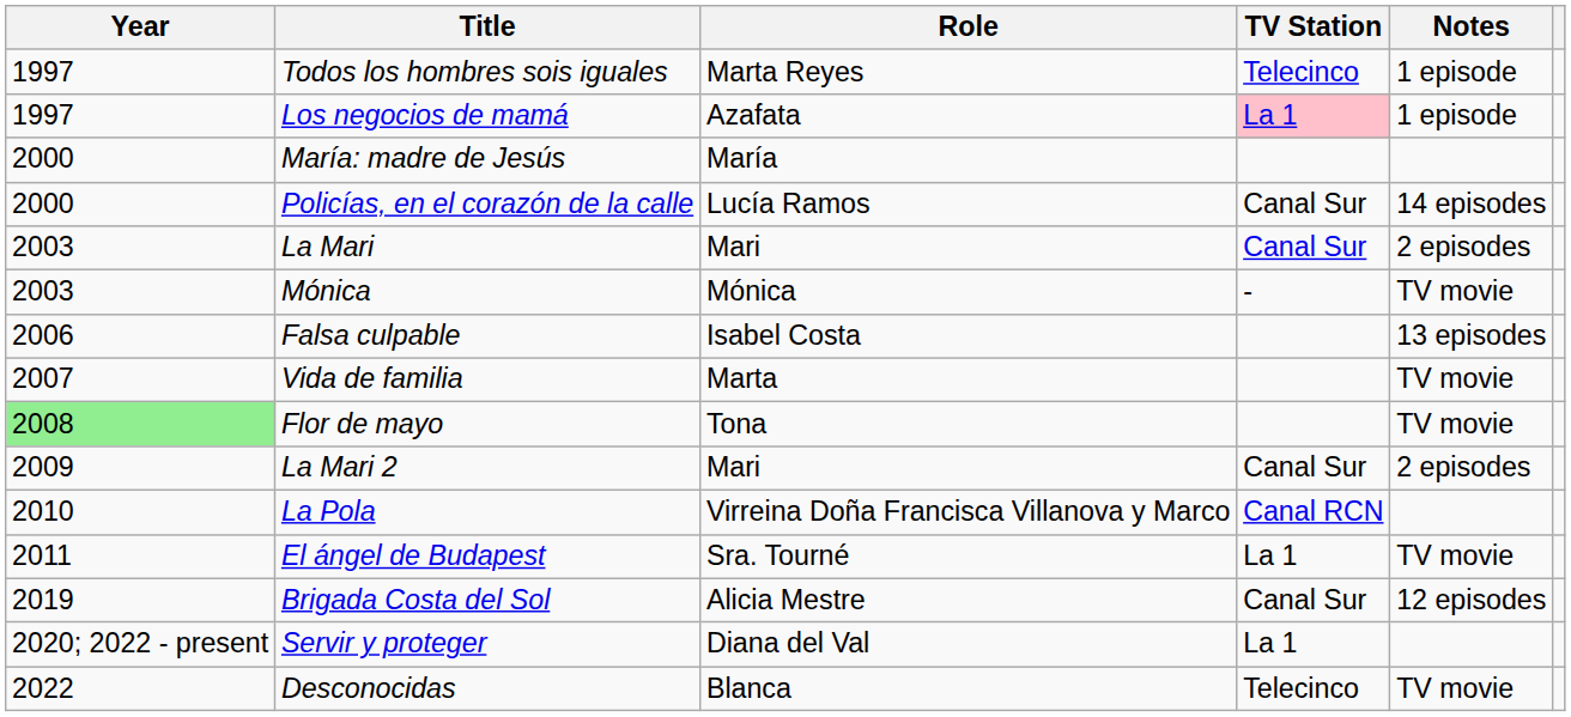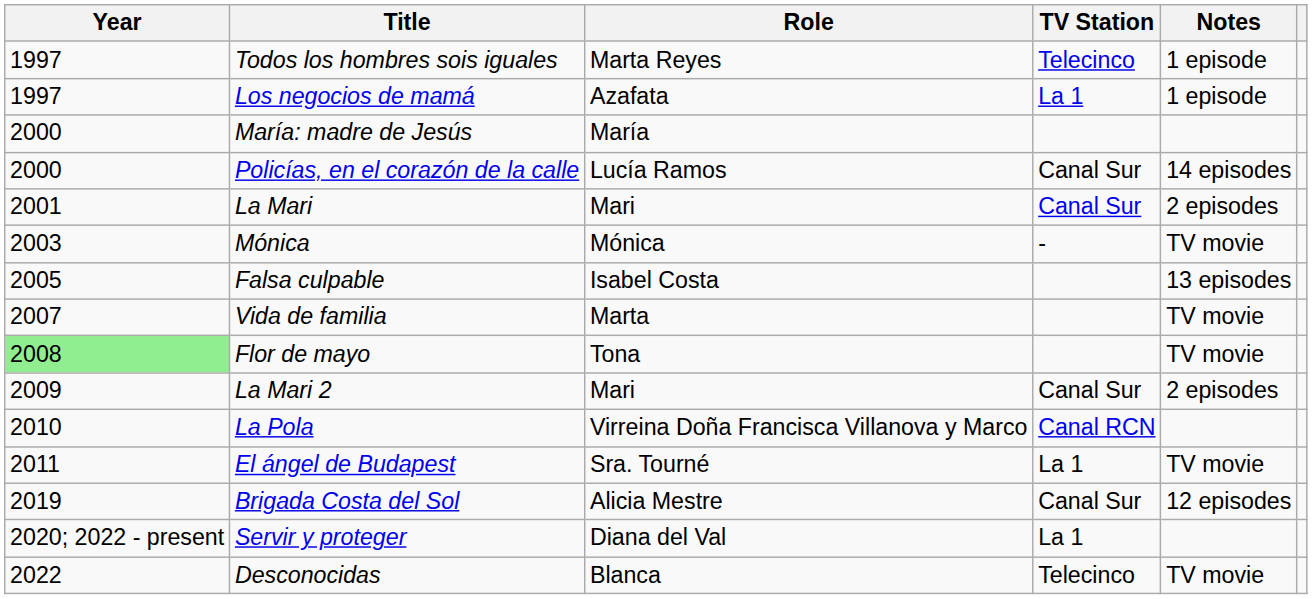 <table class="wikitable">
 <tr>
 <th>Year</th>
 <th>Title</th>
 <th>Role</th>
 <th class="unsortable">TV Station</th>
 <th class="unsortable">Notes</th>
 <th class="unsortable"></th>
 </tr>
 <tr>
 <td>1997</td>
 <td><em>Todos los hombres sois iguales</em></td>
 <td>Marta Reyes</td>
 <td><a href='#'>Telecinco</a></td>
 <td>1 episode</td>
 <td></td>
 </tr>
 <tr>
 <td>1997</td>
 <td><em><a href='#'>Los negocios de mamá</a></em></td>
 <td>Azafata</td>
-<td style="background: pink;"><a href='#'>La 1</a></td>
+<td><a href='#'>La 1</a></td>
 <td>1 episode</td>
 <td></td>
 </tr>
 <tr>
 <td>2000</td>
 <td><em>María: madre de Jesús</em></td>
 <td>María</td>
 <td></td>
 <td></td>
 <td></td>
 </tr>
 <tr>
 <td>2000</td>
 <td><em><a href='#'>Policías, en el corazón de la calle</a></em></td>
 <td>Lucía Ramos</td>
 <td>Canal Sur</td>
 <td>14 episodes</td>
 <td></td>
 </tr>
 <tr>
-<td>2003</td>
+<td>2001</td>
 <td><em>La Mari</em></td>
 <td>Mari</td>
 <td><a href='#'>Canal Sur</a></td>
 <td>2 episodes</td>
 <td></td>
 </tr>
 <tr>
 <td>2003</td>
 <td><em>Mónica</em></td>
 <td>Mónica</td>
 <td>-</td>
 <td>TV movie</td>
 <td></td>
 </tr>
 <tr>
-<td>2006</td>
+<td>2005</td>
 <td><em>Falsa culpable</em></td>
 <td>Isabel Costa</td>
 <td></td>
 <td>13 episodes</td>
 <td></td>
 </tr>
 <tr>
 <td>2007</td>
 <td><em>Vida de familia</em></td>
 <td>Marta</td>
 <td></td>
 <td>TV movie</td>
 <td></td>
 </tr>
 <tr>
 <td style="background: lightgreen;">2008</td>
 <td><em>Flor de mayo</em></td>
 <td>Tona</td>
 <td></td>
 <td>TV movie</td>
 <td></td>
 </tr>
 <tr>
 <td>2009</td>
 <td><em>La Mari 2</em></td>
 <td>Mari</td>
 <td>Canal Sur</td>
 <td>2 episodes</td>
 <td></td>
 </tr>
 <tr>
 <td>2010</td>
 <td><em><a href='#'>La Pola</a></em></td>
 <td>Virreina Doña Francisca Villanova y Marco</td>
 <td><a href='#'>Canal RCN</a></td>
 <td></td>
 <td></td>
 </tr>
 <tr>
 <td>2011</td>
 <td><em><a href='#'>El ángel de Budapest</a></em></td>
 <td>Sra. Tourné</td>
 <td>La 1</td>
 <td>TV movie</td>
 <td></td>
 </tr>
 <tr>
 <td>2019</td>
 <td><em><a href='#'>Brigada Costa del Sol</a></em></td>
 <td>Alicia Mestre</td>
 <td>Canal Sur</td>
 <td>12 episodes</td>
 <td></td>
 </tr>
 <tr>
 <td>2020; 2022 - present</td>
 <td><em><a href='#'>Servir y proteger</a></em></td>
 <td>Diana del Val</td>
 <td>La 1</td>
 <td></td>
 <td></td>
 </tr>
 <tr>
 <td>2022</td>
 <td><em>Desconocidas</em></td>
 <td>Blanca</td>
 <td>Telecinco</td>
 <td>TV movie</td>
 <td></td>
 </tr>
 </table>
